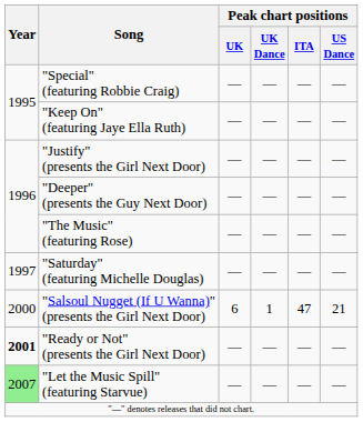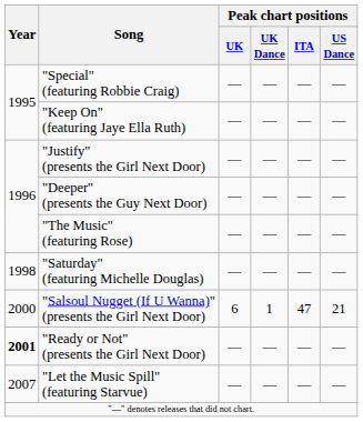 <table class="wikitable">
 <tr>
 <th rowspan="2">Year</th>
 <th rowspan="2">Song</th>
 <th colspan="4">Peak chart positions</th>
 </tr>
 <tr>
 <th width="30"><small><a href='#'>UK</a><br></small></th>
 <th width="30"><small><a href='#'>UK Dance</a><br></small></th>
 <th width="30"><small><a href='#'>ITA</a><br></small></th>
 <th width="30"><small><a href='#'>US Dance</a><br></small></th>
 </tr>
 <tr>
 <td rowspan="2">1995</td>
 <td>"Special"<br><span>(featuring Robbie Craig)</span></td>
 <td align="center">—</td>
 <td align="center">—</td>
 <td align="center">—</td>
 <td align="center">—</td>
 </tr>
 <tr>
 <td>"Keep On"<br><span>(featuring Jaye Ella Ruth)</span></td>
 <td align="center">—</td>
 <td align="center">—</td>
 <td align="center">—</td>
 <td align="center">—</td>
 </tr>
 <tr>
 <td rowspan="3">1996</td>
 <td>"Justify"<br><span>(presents the Girl Next Door)</span></td>
 <td align="center">—</td>
 <td align="center">—</td>
 <td align="center">—</td>
 <td align="center">—</td>
 </tr>
 <tr>
 <td>"Deeper"<br><span>(presents the Guy Next Door)</span></td>
 <td align="center">—</td>
 <td align="center">—</td>
 <td align="center">—</td>
 <td align="center">—</td>
 </tr>
 <tr>
 <td>"The Music"<br><span>(featuring Rose)</span></td>
 <td align="center">—</td>
 <td align="center">—</td>
 <td align="center">—</td>
 <td align="center">—</td>
 </tr>
 <tr>
-<td rowspan="1">1997</td>
+<td rowspan="1">1998</td>
 <td>"Saturday"<br><span>(featuring Michelle Douglas)</span></td>
 <td align="center">—</td>
 <td align="center">—</td>
 <td align="center">—</td>
 <td align="center">—</td>
 </tr>
 <tr>
 <td rowspan="1">2000</td>
 <td>"<a href='#'>Salsoul Nugget (If U Wanna)</a>"<br><span>(presents the Girl Next Door)</span></td>
 <td align="center">6</td>
 <td align="center">1</td>
 <td align="center">47</td>
 <td align="center">21</td>
 </tr>
 <tr>
 <td rowspan="1"><strong>2001</strong></td>
 <td>"Ready or Not"<br><span>(presents the Girl Next Door)</span></td>
 <td align="center">—</td>
 <td align="center">—</td>
 <td align="center">—</td>
 <td align="center">—</td>
 </tr>
 <tr>
-<td rowspan="1" style="background: lightgreen;">2007</td>
+<td rowspan="1">2007</td>
 <td>"Let the Music Spill"<br><span>(featuring Starvue)</span></td>
 <td align="center">—</td>
 <td align="center">—</td>
 <td align="center">—</td>
 <td align="center">—</td>
 </tr>
 <tr>
 <td align="center" colspan="21" style="font-size: 8pt">"—" denotes releases that did not chart.</td>
 </tr>
 </table>
